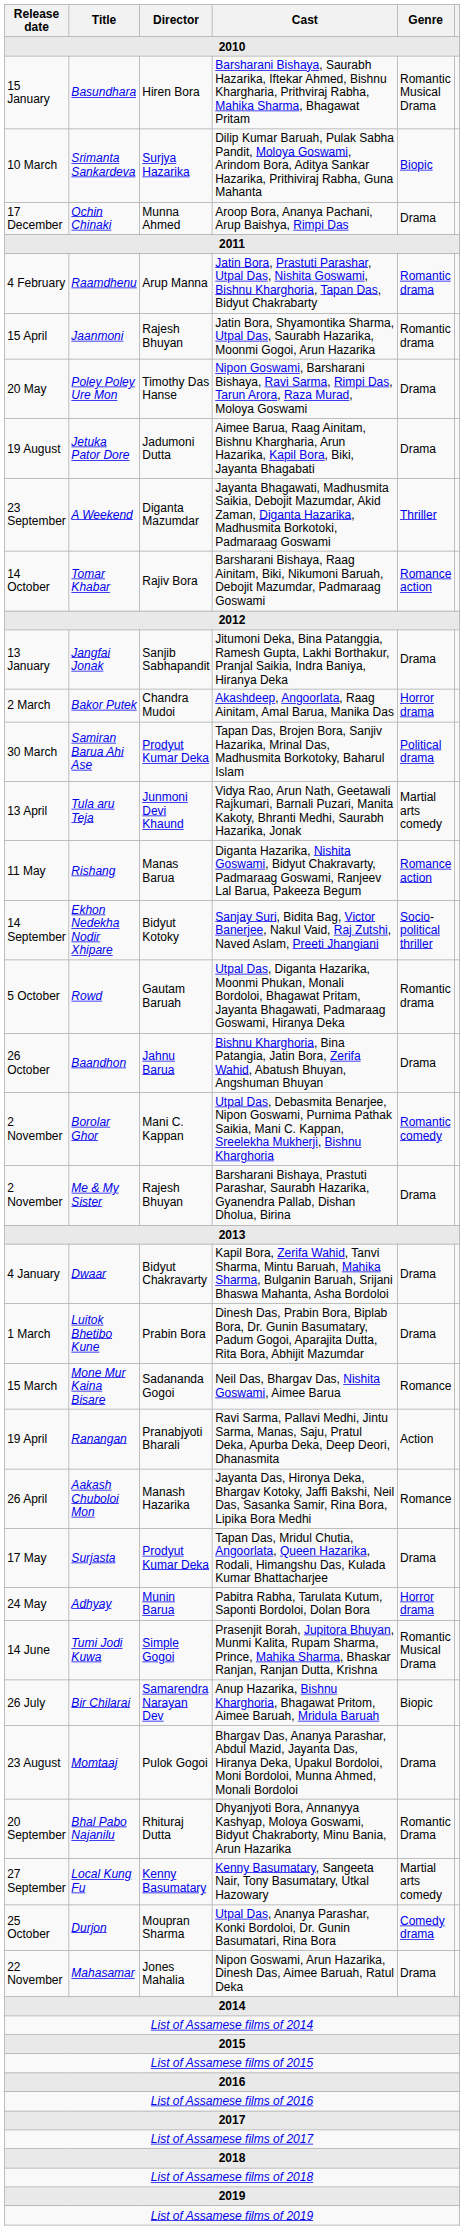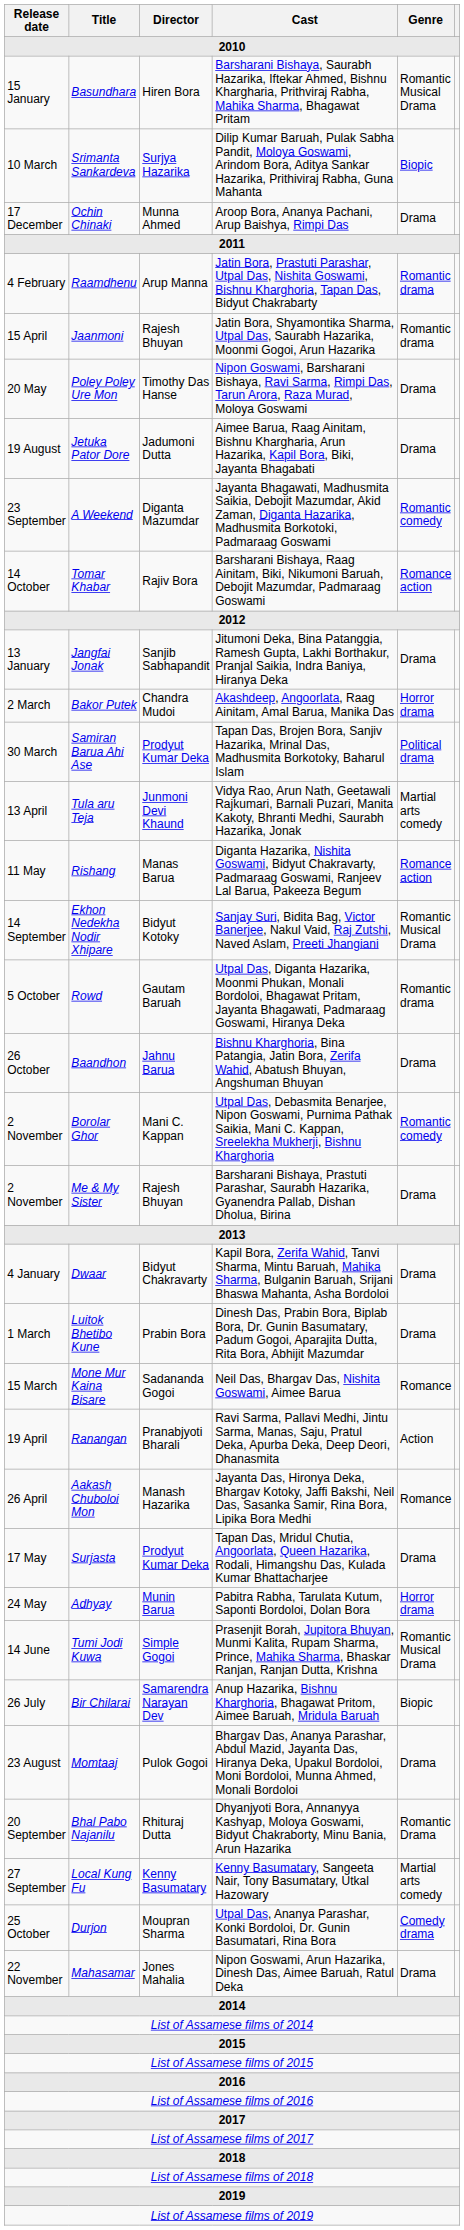 <table class="wikitable" border="0">
 <tr>
 <th width=9%>Release date</th>
 <th>Title</th>
 <th>Director</th>
 <th width=50%>Cast</th>
 <th>Genre</th>
 <th></th>
 </tr>
 <tr>
 <td colspan="6" style="text-align:center; background:#e9e9e9"><strong>2010</strong></td>
 </tr>
 <tr>
 <td>15 January</td>
 <td><em><a href='#'>Basundhara</a></em></td>
 <td>Hiren Bora</td>
 <td><a href='#'>Barsharani Bishaya</a>, Saurabh Hazarika, Iftekar Ahmed, Bishnu Khargharia, Prithviraj Rabha, <a href='#'>Mahika Sharma</a>,  Bhagawat Pritam</td>
 <td>Romantic Musical Drama</td>
 <td align=center></td>
 </tr>
 <tr>
 <td>10 March</td>
 <td><em><a href='#'>Srimanta Sankardeva</a></em></td>
 <td><a href='#'>Surjya Hazarika</a></td>
 <td>Dilip Kumar Baruah, Pulak Sabha Pandit, <a href='#'>Moloya Goswami</a>, Arindom Bora, Aditya Sankar Hazarika, Prithiviraj Rabha, Guna Mahanta</td>
 <td><a href='#'>Biopic</a></td>
 <td align=center></td>
 </tr>
 <tr>
 <td>17 December</td>
 <td><em><a href='#'>Ochin Chinaki</a></em></td>
 <td>Munna Ahmed</td>
 <td>Aroop Bora, Ananya Pachani, Arup Baishya, <a href='#'>Rimpi Das</a></td>
 <td>Drama</td>
 <td><br></td>
 </tr>
 <tr>
 <td colspan="6" style="text-align:center; background:#e9e9e9"><strong>2011</strong></td>
 </tr>
 <tr>
 <td>4 February</td>
 <td><em><a href='#'>Raamdhenu</a></em></td>
 <td>Arup Manna</td>
 <td><a href='#'>Jatin Bora</a>, <a href='#'>Prastuti Parashar</a>, <a href='#'>Utpal Das</a>, <a href='#'>Nishita Goswami</a>, <a href='#'>Bishnu Kharghoria</a>, <a href='#'>Tapan Das</a>, Bidyut Chakrabarty</td>
 <td><a href='#'>Romantic drama</a></td>
 <td align=center></td>
 </tr>
 <tr>
 <td>15 April</td>
 <td><em><a href='#'>Jaanmoni</a></em></td>
 <td>Rajesh Bhuyan</td>
 <td>Jatin Bora, Shyamontika Sharma, <a href='#'>Utpal Das</a>, Saurabh Hazarika, Moonmi Gogoi, Arun Hazarika</td>
 <td>Romantic drama</td>
 <td></td>
 </tr>
 <tr>
 <td>20 May</td>
 <td><em><a href='#'>Poley Poley Ure Mon</a></em></td>
 <td>Timothy Das Hanse</td>
 <td><a href='#'>Nipon Goswami</a>, Barsharani Bishaya, <a href='#'>Ravi Sarma</a>, <a href='#'>Rimpi Das</a>, <a href='#'>Tarun Arora</a>, <a href='#'>Raza Murad</a>, Moloya Goswami</td>
 <td>Drama</td>
 <td></td>
 </tr>
 <tr>
 <td>19 August</td>
 <td><em><a href='#'>Jetuka Pator Dore</a></em></td>
 <td>Jadumoni Dutta</td>
 <td>Aimee Barua, Raag Ainitam, Bishnu Khargharia, Arun Hazarika, <a href='#'>Kapil Bora</a>, Biki, Jayanta Bhagabati</td>
 <td>Drama</td>
 <td></td>
 </tr>
 <tr>
 <td>23 September</td>
 <td><em><a href='#'>A Weekend</a></em></td>
 <td>Diganta Mazumdar</td>
 <td>Jayanta Bhagawati, Madhusmita Saikia, Debojit Mazumdar, Akid Zaman, <a href='#'>Diganta Hazarika</a>, Madhusmita Borkotoki, Padmaraag Goswami</td>
-<td><a href='#'>Thriller</a></td>
+<td><a href='#'>Romantic comedy</a></td>
 <td></td>
 </tr>
 <tr>
 <td>14 October</td>
 <td><em><a href='#'>Tomar Khabar</a></em></td>
 <td>Rajiv Bora</td>
 <td>Barsharani Bishaya, Raag Ainitam, Biki, Nikumoni Baruah, Debojit Mazumdar, Padmaraag Goswami</td>
 <td><a href='#'>Romance</a> <a href='#'>action</a></td>
 <td><br></td>
 </tr>
 <tr>
 <td colspan="6" style="text-align:center; background:#e9e9e9"><strong>2012</strong></td>
 </tr>
 <tr>
 <td>13 January</td>
 <td><em><a href='#'>Jangfai Jonak</a></em></td>
 <td>Sanjib Sabhapandit</td>
 <td>Jitumoni Deka, Bina Patanggia, Ramesh Gupta, Lakhi Borthakur, Pranjal Saikia, Indra Baniya, Hiranya Deka</td>
 <td>Drama</td>
 <td></td>
 </tr>
 <tr>
 <td>2 March</td>
 <td><em><a href='#'>Bakor Putek</a></em></td>
 <td>Chandra Mudoi</td>
 <td><a href='#'>Akashdeep</a>, <a href='#'>Angoorlata</a>, Raag Ainitam, Amal Barua, Manika Das</td>
 <td><a href='#'>Horror</a> <a href='#'>drama</a></td>
 <td align=center></td>
 </tr>
 <tr>
 <td>30 March</td>
 <td><em><a href='#'>Samiran Barua Ahi Ase</a></em></td>
 <td><a href='#'>Prodyut Kumar Deka</a></td>
 <td>Tapan Das, Brojen Bora, Sanjiv Hazarika, Mrinal Das, Madhusmita Borkotoky, Baharul Islam</td>
 <td><a href='#'>Political drama</a></td>
 <td align=center></td>
 </tr>
 <tr>
 <td>13 April</td>
 <td><em><a href='#'>Tula aru Teja</a></em></td>
 <td><a href='#'>Junmoni Devi Khaund</a></td>
 <td>Vidya Rao, Arun Nath, Geetawali Rajkumari, Barnali Puzari, Manita Kakoty, Bhranti Medhi, Saurabh Hazarika, Jonak</td>
 <td>Martial arts comedy</td>
 <td align=center></td>
 </tr>
 <tr>
 <td>11 May</td>
 <td><em><a href='#'>Rishang</a></em></td>
 <td>Manas Barua</td>
 <td>Diganta Hazarika, <a href='#'>Nishita Goswami</a>, Bidyut Chakravarty, Padmaraag Goswami, Ranjeev Lal Barua, Pakeeza Begum</td>
 <td><a href='#'>Romance</a> <a href='#'>action</a></td>
 <td align=center></td>
 </tr>
 <tr>
 <td>14 September</td>
 <td><em><a href='#'>Ekhon Nedekha Nodir Xhipare</a></em></td>
 <td>Bidyut Kotoky</td>
 <td><a href='#'>Sanjay Suri</a>, Bidita Bag, <a href='#'>Victor Banerjee</a>, Nakul Vaid, <a href='#'>Raj Zutshi</a>, Naved Aslam, <a href='#'>Preeti Jhangiani</a></td>
-<td><a href='#'>Socio</a>-<a href='#'>political thriller</a></td>
+<td>Romantic Musical Drama</td>
 <td align=center></td>
 </tr>
 <tr>
 <td>5 October</td>
 <td><em><a href='#'>Rowd</a></em></td>
 <td>Gautam Baruah</td>
 <td><a href='#'>Utpal Das</a>, Diganta Hazarika, Moonmi Phukan, Monali Bordoloi, Bhagawat Pritam, Jayanta Bhagawati, Padmaraag Goswami, Hiranya Deka</td>
 <td>Romantic drama</td>
 <td align=center></td>
 </tr>
 <tr>
 <td>26 October</td>
 <td><em><a href='#'>Baandhon</a></em></td>
 <td><a href='#'>Jahnu Barua</a></td>
 <td><a href='#'>Bishnu Kharghoria</a>, Bina Patangia, Jatin Bora, <a href='#'>Zerifa Wahid</a>, Abatush Bhuyan, Angshuman Bhuyan</td>
 <td>Drama</td>
 <td align=center></td>
 </tr>
 <tr>
 <td>2 November</td>
 <td><em><a href='#'>Borolar Ghor</a></em></td>
 <td>Mani C. Kappan</td>
 <td><a href='#'>Utpal Das</a>, Debasmita Benarjee, Nipon Goswami, Purnima Pathak Saikia, Mani C. Kappan, <a href='#'>Sreelekha Mukherji</a>, <a href='#'>Bishnu Kharghoria</a></td>
 <td><a href='#'>Romantic comedy</a></td>
 <td align=center></td>
 </tr>
 <tr>
 <td>2 November</td>
 <td><em><a href='#'>Me & My Sister</a></em></td>
 <td>Rajesh Bhuyan</td>
 <td>Barsharani Bishaya, Prastuti Parashar, Saurabh Hazarika, Gyanendra Pallab, Dishan Dholua, Birina</td>
 <td>Drama</td>
 <td align=center><br></td>
 </tr>
 <tr>
 <td colspan="6" style="text-align:center; background:#e9e9e9"><strong>2013</strong></td>
 </tr>
 <tr>
 <td>4 January</td>
 <td><em><a href='#'>Dwaar</a></em></td>
 <td>Bidyut Chakravarty</td>
 <td>Kapil Bora, <a href='#'>Zerifa Wahid</a>, Tanvi Sharma, Mintu Baruah, <a href='#'>Mahika Sharma</a>, Bulganin Baruah, Srijani Bhaswa Mahanta, Asha Bordoloi</td>
 <td>Drama</td>
 <td align=center></td>
 </tr>
 <tr>
 <td>1 March</td>
 <td><em><a href='#'>Luitok Bhetibo Kune</a></em></td>
 <td>Prabin Bora</td>
 <td>Dinesh Das, Prabin Bora, Biplab Bora, Dr. Gunin Basumatary, Padum Gogoi, Aparajita Dutta, Rita Bora, Abhijit Mazumdar</td>
 <td>Drama</td>
 <td></td>
 </tr>
 <tr>
 <td>15 March</td>
 <td><em><a href='#'>Mone Mur Kaina Bisare</a></em></td>
 <td>Sadananda Gogoi</td>
 <td>Neil Das, Bhargav Das, <a href='#'>Nishita Goswami</a>, Aimee Barua</td>
 <td>Romance</td>
 <td></td>
 </tr>
 <tr>
 <td>19 April</td>
 <td><em><a href='#'>Ranangan</a></em></td>
 <td>Pranabjyoti Bharali</td>
 <td>Ravi Sarma, Pallavi Medhi, Jintu Sarma, Manas, Saju, Pratul Deka, Apurba Deka, Deep Deori, Dhanasmita</td>
 <td>Action</td>
 <td align=center></td>
 </tr>
 <tr>
 <td>26 April</td>
 <td><em><a href='#'>Aakash Chuboloi Mon</a></em></td>
 <td>Manash Hazarika</td>
 <td>Jayanta Das, Hironya Deka, Bhargav Kotoky, Jaffi Bakshi, Neil Das, Sasanka Samir, Rina Bora, Lipika Bora Medhi</td>
 <td>Romance</td>
 <td align=center></td>
 </tr>
 <tr>
 <td>17 May</td>
 <td><em><a href='#'>Surjasta</a></em></td>
 <td><a href='#'>Prodyut Kumar Deka</a></td>
 <td>Tapan Das, Mridul Chutia, <a href='#'>Angoorlata</a>, <a href='#'>Queen Hazarika</a>, Rodali, Himangshu Das, Kulada Kumar Bhattacharjee</td>
 <td>Drama</td>
 <td align=center></td>
 </tr>
 <tr>
 <td>24 May</td>
 <td><em><a href='#'>Adhyay</a></em></td>
 <td><a href='#'>Munin Barua</a></td>
 <td>Pabitra Rabha, Tarulata Kutum, Saponti Bordoloi, Dolan Bora</td>
 <td><a href='#'>Horror</a> <a href='#'>drama</a></td>
 <td></td>
 </tr>
 <tr>
 <td>14 June</td>
 <td><em><a href='#'>Tumi Jodi Kuwa</a></em></td>
 <td><a href='#'>Simple Gogoi</a></td>
 <td>Prasenjit Borah,  <a href='#'>Jupitora Bhuyan</a>, Munmi Kalita, Rupam Sharma, Prince, <a href='#'>Mahika Sharma</a>, Bhaskar Ranjan, Ranjan Dutta, Krishna</td>
 <td>Romantic Musical Drama</td>
 <td align=center></td>
 </tr>
 <tr>
 <td>26 July</td>
 <td><em><a href='#'>Bir Chilarai</a></em></td>
 <td><a href='#'>Samarendra Narayan Dev</a></td>
 <td>Anup Hazarika, <a href='#'>Bishnu Kharghoria</a>, Bhagawat Pritom, Aimee Baruah, <a href='#'>Mridula Baruah</a></td>
 <td>Biopic</td>
 <td></td>
 </tr>
 <tr>
 <td>23 August</td>
 <td><em><a href='#'>Momtaaj</a></em></td>
 <td>Pulok Gogoi</td>
 <td>Bhargav Das, Ananya Parashar, Abdul Mazid, Jayanta Das, Hiranya Deka, Upakul Bordoloi, Moni Bordoloi, Munna Ahmed, Monali Bordoloi</td>
 <td>Drama</td>
 <td align=center></td>
 </tr>
 <tr>
 <td>20 September</td>
 <td><em><a href='#'>Bhal Pabo Najanilu</a></em></td>
 <td>Rhituraj Dutta</td>
 <td>Dhyanjyoti Bora, Annanyya Kashyap, Moloya Goswami, Bidyut Chakraborty, Minu Bania, Arun Hazarika</td>
 <td>Romantic Drama</td>
 <td align=center></td>
 </tr>
 <tr>
 <td>27 September</td>
 <td><em><a href='#'>Local Kung Fu</a></em></td>
 <td><a href='#'>Kenny Basumatary</a></td>
 <td><a href='#'>Kenny Basumatary</a>, Sangeeta Nair, Tony Basumatary, Utkal Hazowary</td>
 <td>Martial arts comedy</td>
 <td align=center></td>
 </tr>
 <tr>
 <td>25 October</td>
 <td><em><a href='#'>Durjon</a></em></td>
 <td>Moupran Sharma</td>
 <td><a href='#'>Utpal Das</a>, Ananya Parashar, Konki Bordoloi, Dr. Gunin Basumatari, Rina Bora</td>
 <td><a href='#'>Comedy drama</a></td>
 <td align=center></td>
 </tr>
 <tr>
 <td>22 November</td>
 <td><em><a href='#'>Mahasamar</a></em></td>
 <td>Jones Mahalia</td>
 <td>Nipon Goswami, Arun Hazarika, Dinesh Das, Aimee Baruah, Ratul Deka</td>
 <td>Drama</td>
 <td><br></td>
 </tr>
 <tr>
 <td colspan="6" style="text-align:center; background:#e9e9e9"><strong>2014</strong></td>
 </tr>
 <tr>
 <td colspan="6" style="text-align:center;"><em><a href='#'>List of Assamese films of 2014</a></em></td>
 </tr>
 <tr>
 <td colspan="6" style="text-align:center; background:#e9e9e9"><strong>2015</strong></td>
 </tr>
 <tr>
 <td colspan="6" style="text-align:center;"><em><a href='#'>List of Assamese films of 2015</a></em></td>
 </tr>
 <tr>
 <td colspan="6" style="text-align:center; background:#e9e9e9"><strong>2016</strong></td>
 </tr>
 <tr>
 <td colspan="6" style="text-align:center;"><em><a href='#'>List of Assamese films of 2016</a></em></td>
 </tr>
 <tr>
 <td colspan="6" style="text-align:center; background:#e9e9e9"><strong>2017</strong></td>
 </tr>
 <tr>
 <td colspan="6" style="text-align:center;"><em><a href='#'>List of Assamese films of 2017</a></em></td>
 </tr>
 <tr>
 <td colspan="6" style="text-align:center; background:#e9e9e9"><strong>2018</strong></td>
 </tr>
 <tr>
 <td colspan="6" style="text-align:center;"><em><a href='#'>List of Assamese films of 2018</a></em></td>
 </tr>
 <tr>
 <td colspan="6" style="text-align:center; background:#e9e9e9"><strong>2019</strong></td>
 </tr>
 <tr>
 <td colspan="6" style="text-align:center;"><em><a href='#'>List of Assamese films of 2019</a></em></td>
 </tr>
 </table>
